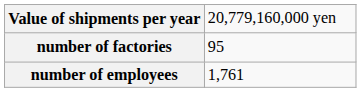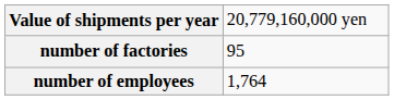 <table class="wikitable">
 <tr>
 <th>Value of shipments per year</th>
 <td>20,779,160,000 yen　</td>
 </tr>
 <tr>
 <th>number of factories</th>
 <td>95　</td>
 </tr>
 <tr>
 <th>number of employees</th>
-<td>1,761</td>
+<td>1,764</td>
 </tr>
 </table>
